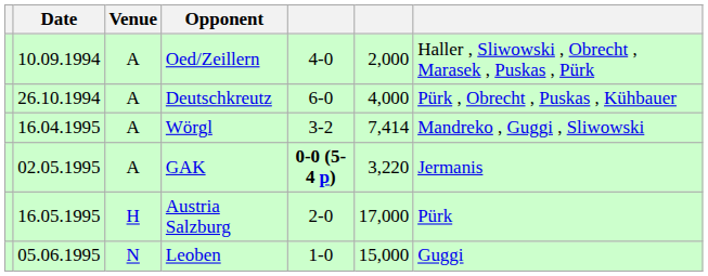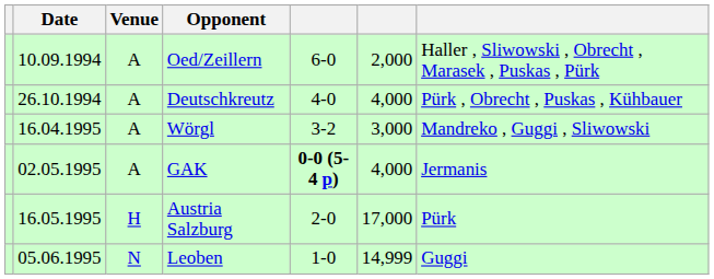 <table class="wikitable" Style="text-align: center">
 <tr>
 <th></th>
 <th>Date</th>
 <th>Venue</th>
 <th>Opponent</th>
 <th></th>
 <th></th>
 <th></th>
 </tr>
 <tr style="background:#cfc">
 <td></td>
 <td>10.09.1994</td>
 <td>A</td>
 <td align="left"><a href='#'>Oed/Zeillern</a></td>
-<td>4-0</td>
+<td>6-0</td>
 <td align="right">2,000</td>
 <td align="left">Haller , <a href='#'>Sliwowski</a> , <a href='#'>Obrecht</a> , <a href='#'>Marasek</a> , <a href='#'>Puskas</a> , <a href='#'>Pürk</a> </td>
 </tr>
 <tr style="background:#cfc">
 <td></td>
 <td>26.10.1994</td>
 <td>A</td>
 <td align="left"><a href='#'>Deutschkreutz</a></td>
-<td>6-0</td>
+<td>4-0</td>
 <td align="right">4,000</td>
 <td align="left"><a href='#'>Pürk</a> , <a href='#'>Obrecht</a> , <a href='#'>Puskas</a> , <a href='#'>Kühbauer</a> </td>
 </tr>
 <tr style="background:#cfc">
 <td></td>
 <td>16.04.1995</td>
 <td>A</td>
 <td align="left"><a href='#'>Wörgl</a></td>
 <td>3-2</td>
-<td align="right">7,414</td>
+<td align="right">3,000</td>
 <td align="left"><a href='#'>Mandreko</a> , <a href='#'>Guggi</a> , <a href='#'>Sliwowski</a> </td>
 </tr>
 <tr style="background:#cfc">
 <td></td>
 <td>02.05.1995</td>
 <td>A</td>
 <td align="left"><a href='#'>GAK</a></td>
 <td><strong>0-0 (5-4 <a href='#'>p</a>)</strong></td>
-<td align="right">3,220</td>
+<td align="right">4,000</td>
 <td align="left"><a href='#'>Jermanis</a> </td>
 </tr>
 <tr style="background:#cfc">
 <td></td>
 <td>16.05.1995</td>
 <td><a href='#'>H</a></td>
 <td align="left"><a href='#'>Austria Salzburg</a></td>
 <td>2-0</td>
 <td align="right">17,000</td>
 <td align="left"><a href='#'>Pürk</a>  </td>
 </tr>
 <tr style="background:#cfc">
 <td></td>
 <td>05.06.1995</td>
 <td><a href='#'>N</a></td>
 <td align="left"><a href='#'>Leoben</a></td>
 <td>1-0</td>
-<td align="right">15,000</td>
+<td align="right">14,999</td>
 <td align="left"><a href='#'>Guggi</a> </td>
 </tr>
 </table>
